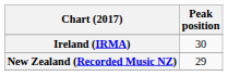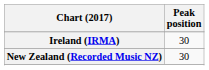 <table class="wikitable sortable plainrowheaders" style="text-align:center">
 <tr>
 <th scope="col">Chart (2017)</th>
 <th scope="col">Peak<br>position</th>
 </tr>
 <tr>
 </tr>
 <tr>
 </tr>
 <tr>
 </tr>
 <tr>
 </tr>
 <tr>
 </tr>
 <tr>
 <th scope="row">Ireland (<a href='#'>IRMA</a>)</th>
 <td>30</td>
 </tr>
 <tr>
 </tr>
 <tr>
 <th scope="row">New Zealand (<a href='#'>Recorded Music NZ</a>)</th>
-<td>29</td>
+<td>30</td>
 </tr>
 <tr>
 </tr>
 <tr>
 </tr>
 <tr>
 </tr>
 <tr>
 </tr>
 <tr>
 </tr>
 <tr>
 </tr>
 </table>
